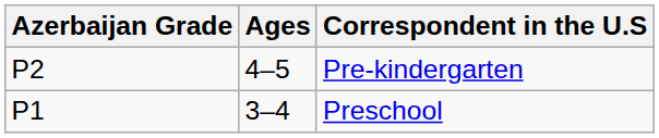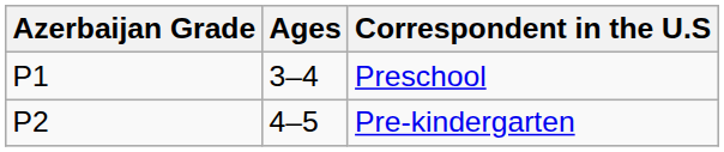 <table class="wikitable">
 <tr>
 <th>Azerbaijan Grade</th>
 <th>Ages</th>
 <th>Correspondent in the U.S</th>
 </tr>
 <tr>
+<td>P1</td>
+<td>3–4</td>
+<td><a href='#'>Preschool</a></td>
+</tr>
+<tr>
 <td>P2</td>
 <td>4–5</td>
 <td><a href='#'>Pre-kindergarten</a></td>
 </tr>
-<tr>
-<td>P1</td>
-<td>3–4</td>
-<td><a href='#'>Preschool</a></td>
-</tr>
 </table>
